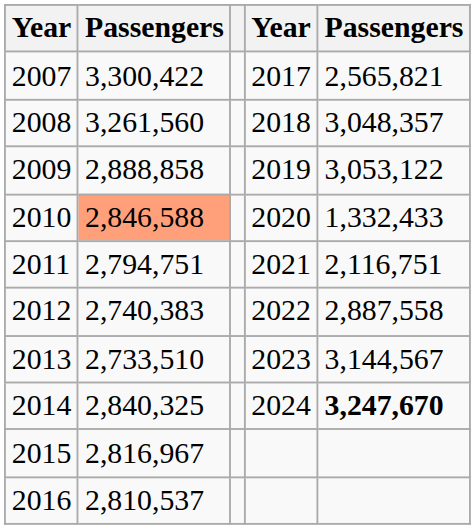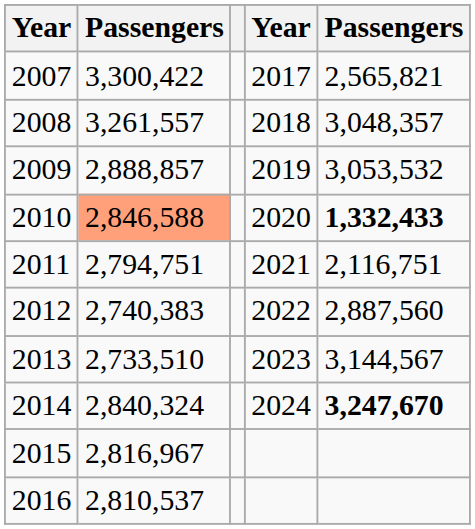 <table class="wikitable">
 <tr>
 <th>Year</th>
 <th>Passengers</th>
 <th></th>
 <th>Year</th>
 <th>Passengers</th>
 </tr>
 <tr>
 <td>2007</td>
 <td>3,300,422</td>
 <td></td>
 <td>2017</td>
 <td>2,565,821</td>
 </tr>
 <tr>
 <td>2008</td>
-<td>3,261,560</td>
+<td>3,261,557</td>
 <td></td>
 <td>2018</td>
 <td>3,048,357</td>
 </tr>
 <tr>
 <td>2009</td>
-<td>2,888,858</td>
+<td>2,888,857</td>
 <td></td>
 <td>2019</td>
-<td>3,053,122</td>
+<td>3,053,532</td>
 </tr>
 <tr>
 <td>2010</td>
 <td style="background: lightsalmon;">2,846,588</td>
 <td></td>
 <td>2020</td>
-<td>1,332,433</td>
+<td><strong>1,332,433</strong></td>
 </tr>
 <tr>
 <td>2011</td>
 <td>2,794,751</td>
 <td></td>
 <td>2021</td>
 <td>2,116,751</td>
 </tr>
 <tr>
 <td>2012</td>
 <td>2,740,383</td>
 <td></td>
 <td>2022</td>
-<td>2,887,558</td>
+<td>2,887,560</td>
 </tr>
 <tr>
 <td>2013</td>
 <td>2,733,510</td>
 <td></td>
 <td>2023</td>
 <td>3,144,567</td>
 </tr>
 <tr>
 <td>2014</td>
-<td>2,840,325</td>
+<td>2,840,324</td>
 <td></td>
 <td>2024</td>
 <td><strong>3,247,670</strong></td>
 </tr>
 <tr>
 <td>2015</td>
 <td>2,816,967</td>
 <td></td>
 <td></td>
 <td></td>
 </tr>
 <tr>
 <td>2016</td>
 <td>2,810,537</td>
 <td></td>
 <td></td>
 <td></td>
 </tr>
 </table>
